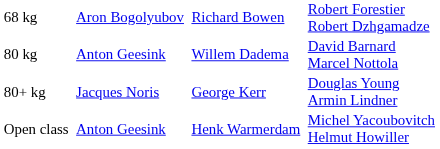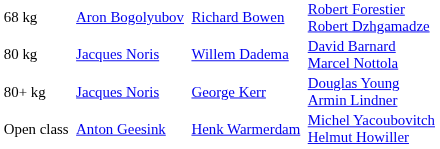 <table>
 <tr>
 <td>68 kg</td>
 <td> <a href='#'>Aron Bogolyubov</a></td>
 <td> <a href='#'>Richard Bowen</a></td>
 <td> <a href='#'>Robert Forestier</a><br> <a href='#'>Robert Dzhgamadze</a></td>
 </tr>
 <tr>
 <td>80 kg</td>
-<td> <a href='#'>Anton Geesink</a></td>
+<td> <a href='#'>Jacques Noris</a></td>
 <td> <a href='#'>Willem Dadema</a></td>
 <td> <a href='#'>David Barnard</a><br> <a href='#'>Marcel Nottola</a></td>
 </tr>
 <tr>
 <td>80+ kg</td>
 <td> <a href='#'>Jacques Noris</a></td>
 <td> <a href='#'>George Kerr</a></td>
 <td> <a href='#'>Douglas Young</a><br> <a href='#'>Armin Lindner</a></td>
 </tr>
 <tr>
 <td>Open class</td>
 <td> <a href='#'>Anton Geesink</a></td>
 <td> <a href='#'>Henk Warmerdam</a></td>
 <td> <a href='#'>Michel Yacoubovitch</a><br> <a href='#'>Helmut Howiller</a></td>
 </tr>
 </table>
